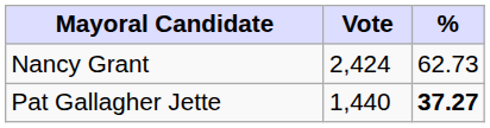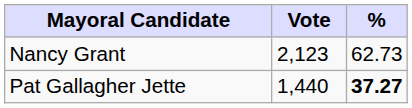 <table class="wikitable">
 <tr>
 <th style="background:#ddf; width:200px;">Mayoral Candidate</th>
 <th style="background:#ddf; width:50px;">Vote</th>
 <th style="background:#ddf; width:30px;">%</th>
 </tr>
 <tr>
 <td>Nancy Grant</td>
-<td>2,424</td>
+<td>2,123</td>
 <td>62.73</td>
 </tr>
 <tr>
 <td>Pat Gallagher Jette</td>
 <td>1,440</td>
 <td><strong>37.27</strong></td>
 </tr>
 </table>
